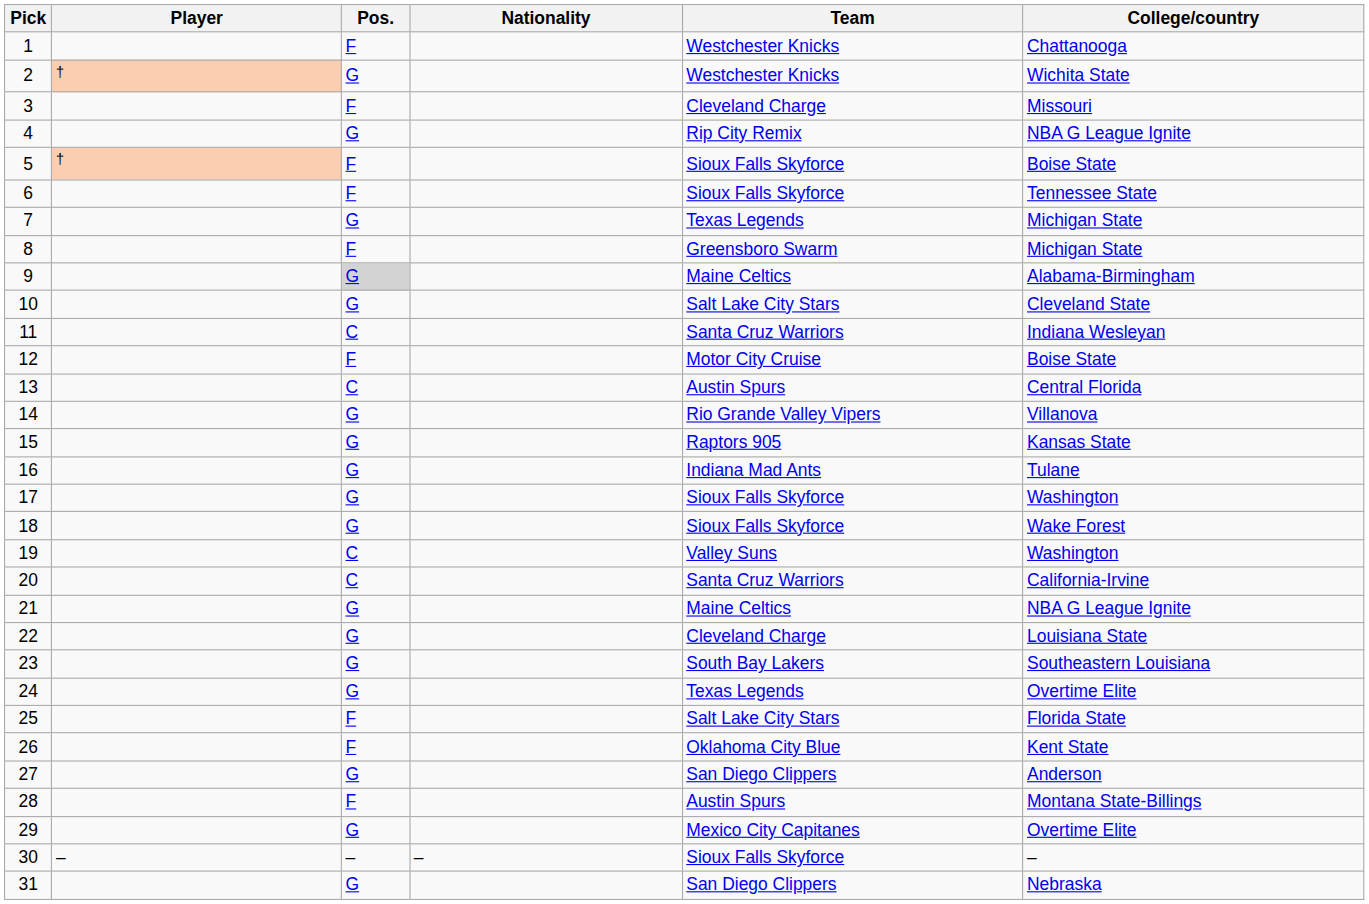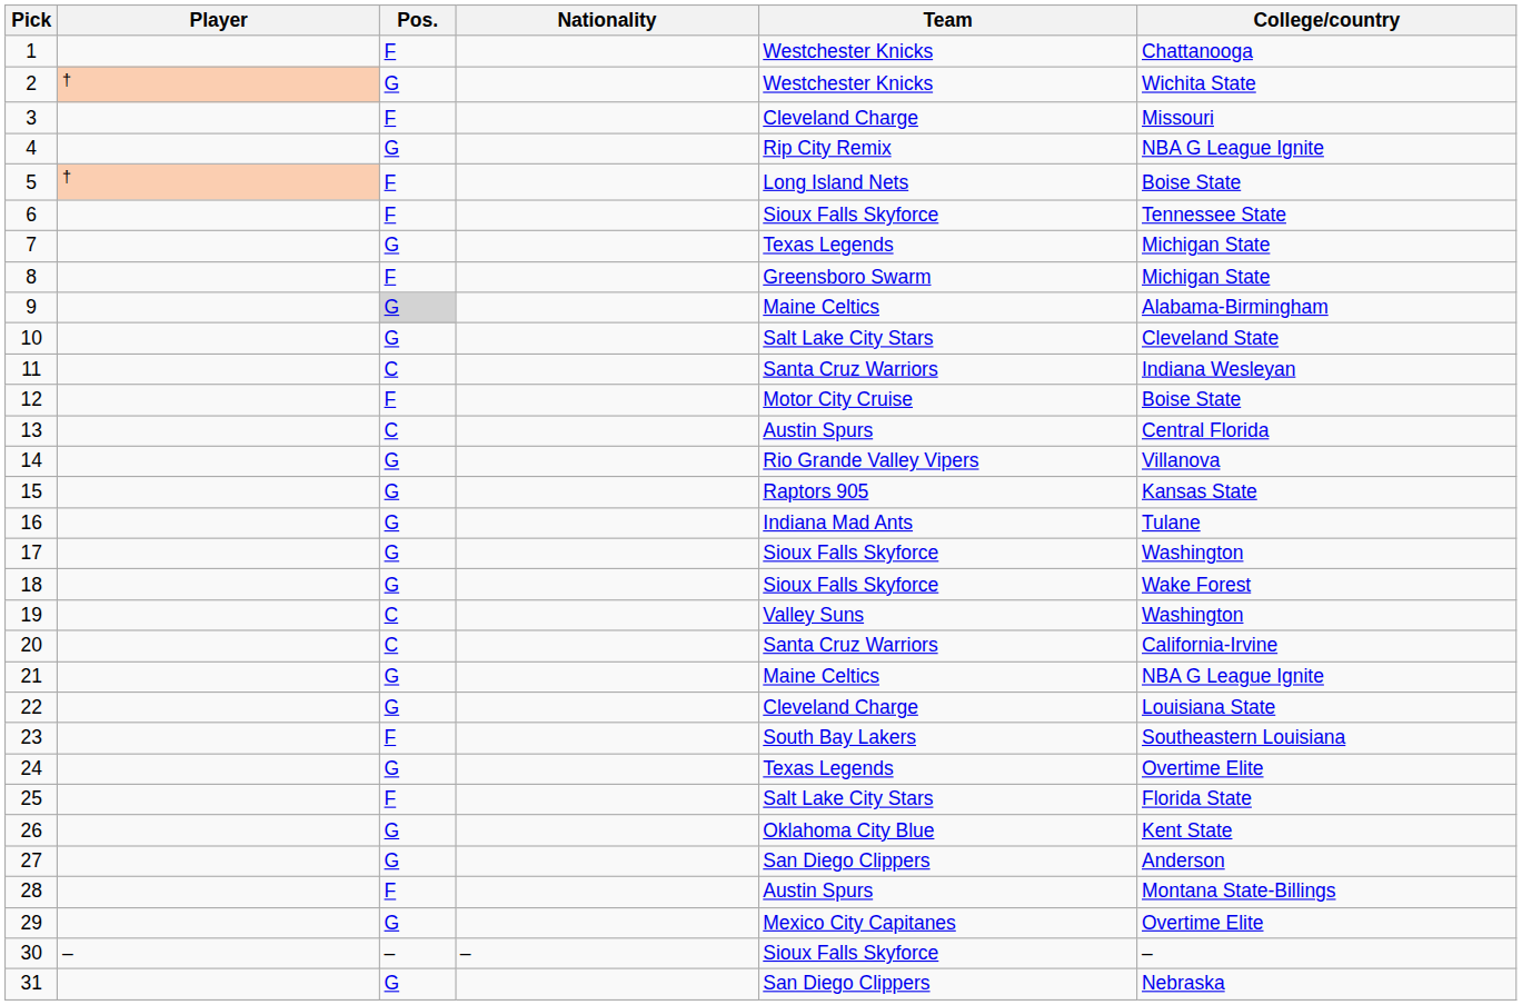 <table class="wikitable sortable">
 <tr>
 <th width="1%">Pick</th>
 <th width="17%">Player</th>
 <th width="4%">Pos.</th>
 <th width="16%">Nationality</th>
 <th width="20%">Team</th>
 <th width="20%">College/country</th>
 </tr>
 <tr>
 <td align="center">1</td>
 <td></td>
 <td><a href='#'>F</a></td>
 <td></td>
 <td><a href='#'>Westchester Knicks</a></td>
 <td><a href='#'>Chattanooga</a></td>
 </tr>
 <tr>
 <td align="center">2</td>
 <td style="background-color:#FBCEB1"><sup>†</sup></td>
 <td><a href='#'>G</a></td>
 <td></td>
 <td><a href='#'>Westchester Knicks</a></td>
 <td><a href='#'>Wichita State</a></td>
 </tr>
 <tr>
 <td align="center">3</td>
 <td></td>
 <td><a href='#'>F</a></td>
 <td></td>
 <td><a href='#'>Cleveland Charge</a></td>
 <td><a href='#'>Missouri</a></td>
 </tr>
 <tr>
 <td align="center">4</td>
 <td></td>
 <td><a href='#'>G</a></td>
 <td></td>
 <td><a href='#'>Rip City Remix</a></td>
 <td><a href='#'>NBA G League Ignite</a></td>
 </tr>
 <tr>
 <td align="center">5</td>
 <td style="background-color:#FBCEB1"><sup>†</sup></td>
 <td><a href='#'>F</a></td>
 <td></td>
-<td><a href='#'>Sioux Falls Skyforce</a></td>
+<td><a href='#'>Long Island Nets</a></td>
 <td><a href='#'>Boise State</a></td>
 </tr>
 <tr>
 <td align="center">6</td>
 <td></td>
 <td><a href='#'>F</a></td>
 <td></td>
 <td><a href='#'>Sioux Falls Skyforce</a></td>
 <td><a href='#'>Tennessee State</a></td>
 </tr>
 <tr>
 <td align="center">7</td>
 <td></td>
 <td><a href='#'>G</a></td>
 <td></td>
 <td><a href='#'>Texas Legends</a></td>
 <td><a href='#'>Michigan State</a></td>
 </tr>
 <tr>
 <td align="center">8</td>
 <td></td>
 <td><a href='#'>F</a></td>
 <td></td>
 <td><a href='#'>Greensboro Swarm</a></td>
 <td><a href='#'>Michigan State</a></td>
 </tr>
 <tr>
 <td align="center">9</td>
 <td></td>
 <td style="background: lightgrey;"><a href='#'>G</a></td>
 <td></td>
 <td><a href='#'>Maine Celtics</a></td>
 <td><a href='#'>Alabama-Birmingham</a></td>
 </tr>
 <tr>
 <td align="center">10</td>
 <td></td>
 <td><a href='#'>G</a></td>
 <td></td>
 <td><a href='#'>Salt Lake City Stars</a></td>
 <td><a href='#'>Cleveland State</a></td>
 </tr>
 <tr>
 <td align="center">11</td>
 <td></td>
 <td><a href='#'>C</a></td>
 <td></td>
 <td><a href='#'>Santa Cruz Warriors</a></td>
 <td><a href='#'>Indiana Wesleyan</a></td>
 </tr>
 <tr>
 <td align="center">12</td>
 <td></td>
 <td><a href='#'>F</a></td>
 <td></td>
 <td><a href='#'>Motor City Cruise</a></td>
 <td><a href='#'>Boise State</a></td>
 </tr>
 <tr>
 <td align="center">13</td>
 <td></td>
 <td><a href='#'>C</a></td>
 <td></td>
 <td><a href='#'>Austin Spurs</a></td>
 <td><a href='#'>Central Florida</a></td>
 </tr>
 <tr>
 <td align="center">14</td>
 <td></td>
 <td><a href='#'>G</a></td>
 <td></td>
 <td><a href='#'>Rio Grande Valley Vipers</a></td>
 <td><a href='#'>Villanova</a></td>
 </tr>
 <tr>
 <td align="center">15</td>
 <td></td>
 <td><a href='#'>G</a></td>
 <td></td>
 <td><a href='#'>Raptors 905</a></td>
 <td><a href='#'>Kansas State</a></td>
 </tr>
 <tr>
 <td align="center">16</td>
 <td></td>
 <td><a href='#'>G</a></td>
 <td></td>
 <td><a href='#'>Indiana Mad Ants</a></td>
 <td><a href='#'>Tulane</a></td>
 </tr>
 <tr>
 <td align="center">17</td>
 <td></td>
 <td><a href='#'>G</a></td>
 <td></td>
 <td><a href='#'>Sioux Falls Skyforce</a></td>
 <td><a href='#'>Washington</a></td>
 </tr>
 <tr>
 <td align="center">18</td>
 <td></td>
 <td><a href='#'>G</a></td>
 <td></td>
 <td><a href='#'>Sioux Falls Skyforce</a></td>
 <td><a href='#'>Wake Forest</a></td>
 </tr>
 <tr>
 <td align="center">19</td>
 <td></td>
 <td><a href='#'>C</a></td>
 <td></td>
 <td><a href='#'>Valley Suns</a></td>
 <td><a href='#'>Washington</a></td>
 </tr>
 <tr>
 <td align="center">20</td>
 <td></td>
 <td><a href='#'>C</a></td>
 <td></td>
 <td><a href='#'>Santa Cruz Warriors</a></td>
 <td><a href='#'>California-Irvine</a></td>
 </tr>
 <tr>
 <td align="center">21</td>
 <td></td>
 <td><a href='#'>G</a></td>
 <td></td>
 <td><a href='#'>Maine Celtics</a></td>
 <td><a href='#'>NBA G League Ignite</a></td>
 </tr>
 <tr>
 <td align="center">22</td>
 <td></td>
 <td><a href='#'>G</a></td>
 <td></td>
 <td><a href='#'>Cleveland Charge</a></td>
 <td><a href='#'>Louisiana State</a></td>
 </tr>
 <tr>
 <td align="center">23</td>
 <td></td>
-<td><a href='#'>G</a></td>
+<td><a href='#'>F</a></td>
 <td></td>
 <td><a href='#'>South Bay Lakers</a></td>
 <td><a href='#'>Southeastern Louisiana</a></td>
 </tr>
 <tr>
 <td align="center">24</td>
 <td></td>
 <td><a href='#'>G</a></td>
 <td></td>
 <td><a href='#'>Texas Legends</a></td>
 <td><a href='#'>Overtime Elite</a></td>
 </tr>
 <tr>
 <td align="center">25</td>
 <td></td>
 <td><a href='#'>F</a></td>
 <td></td>
 <td><a href='#'>Salt Lake City Stars</a></td>
 <td><a href='#'>Florida State</a></td>
 </tr>
 <tr>
 <td align="center">26</td>
 <td></td>
-<td><a href='#'>F</a></td>
+<td><a href='#'>G</a></td>
 <td></td>
 <td><a href='#'>Oklahoma City Blue</a></td>
 <td><a href='#'>Kent State</a></td>
 </tr>
 <tr>
 <td align="center">27</td>
 <td></td>
 <td><a href='#'>G</a></td>
 <td></td>
 <td><a href='#'>San Diego Clippers</a></td>
 <td><a href='#'>Anderson</a></td>
 </tr>
 <tr>
 <td align="center">28</td>
 <td></td>
 <td><a href='#'>F</a></td>
 <td></td>
 <td><a href='#'>Austin Spurs</a></td>
 <td><a href='#'>Montana State-Billings</a></td>
 </tr>
 <tr>
 <td align="center">29</td>
 <td></td>
 <td><a href='#'>G</a></td>
 <td></td>
 <td><a href='#'>Mexico City Capitanes</a></td>
 <td><a href='#'>Overtime Elite</a></td>
 </tr>
 <tr>
 <td align="center">30</td>
 <td>–</td>
 <td>–</td>
 <td>–</td>
 <td><a href='#'>Sioux Falls Skyforce</a></td>
 <td>–</td>
 </tr>
 <tr>
 <td align="center">31</td>
 <td></td>
 <td><a href='#'>G</a></td>
 <td></td>
 <td><a href='#'>San Diego Clippers</a></td>
 <td><a href='#'>Nebraska</a></td>
 </tr>
 </table>
